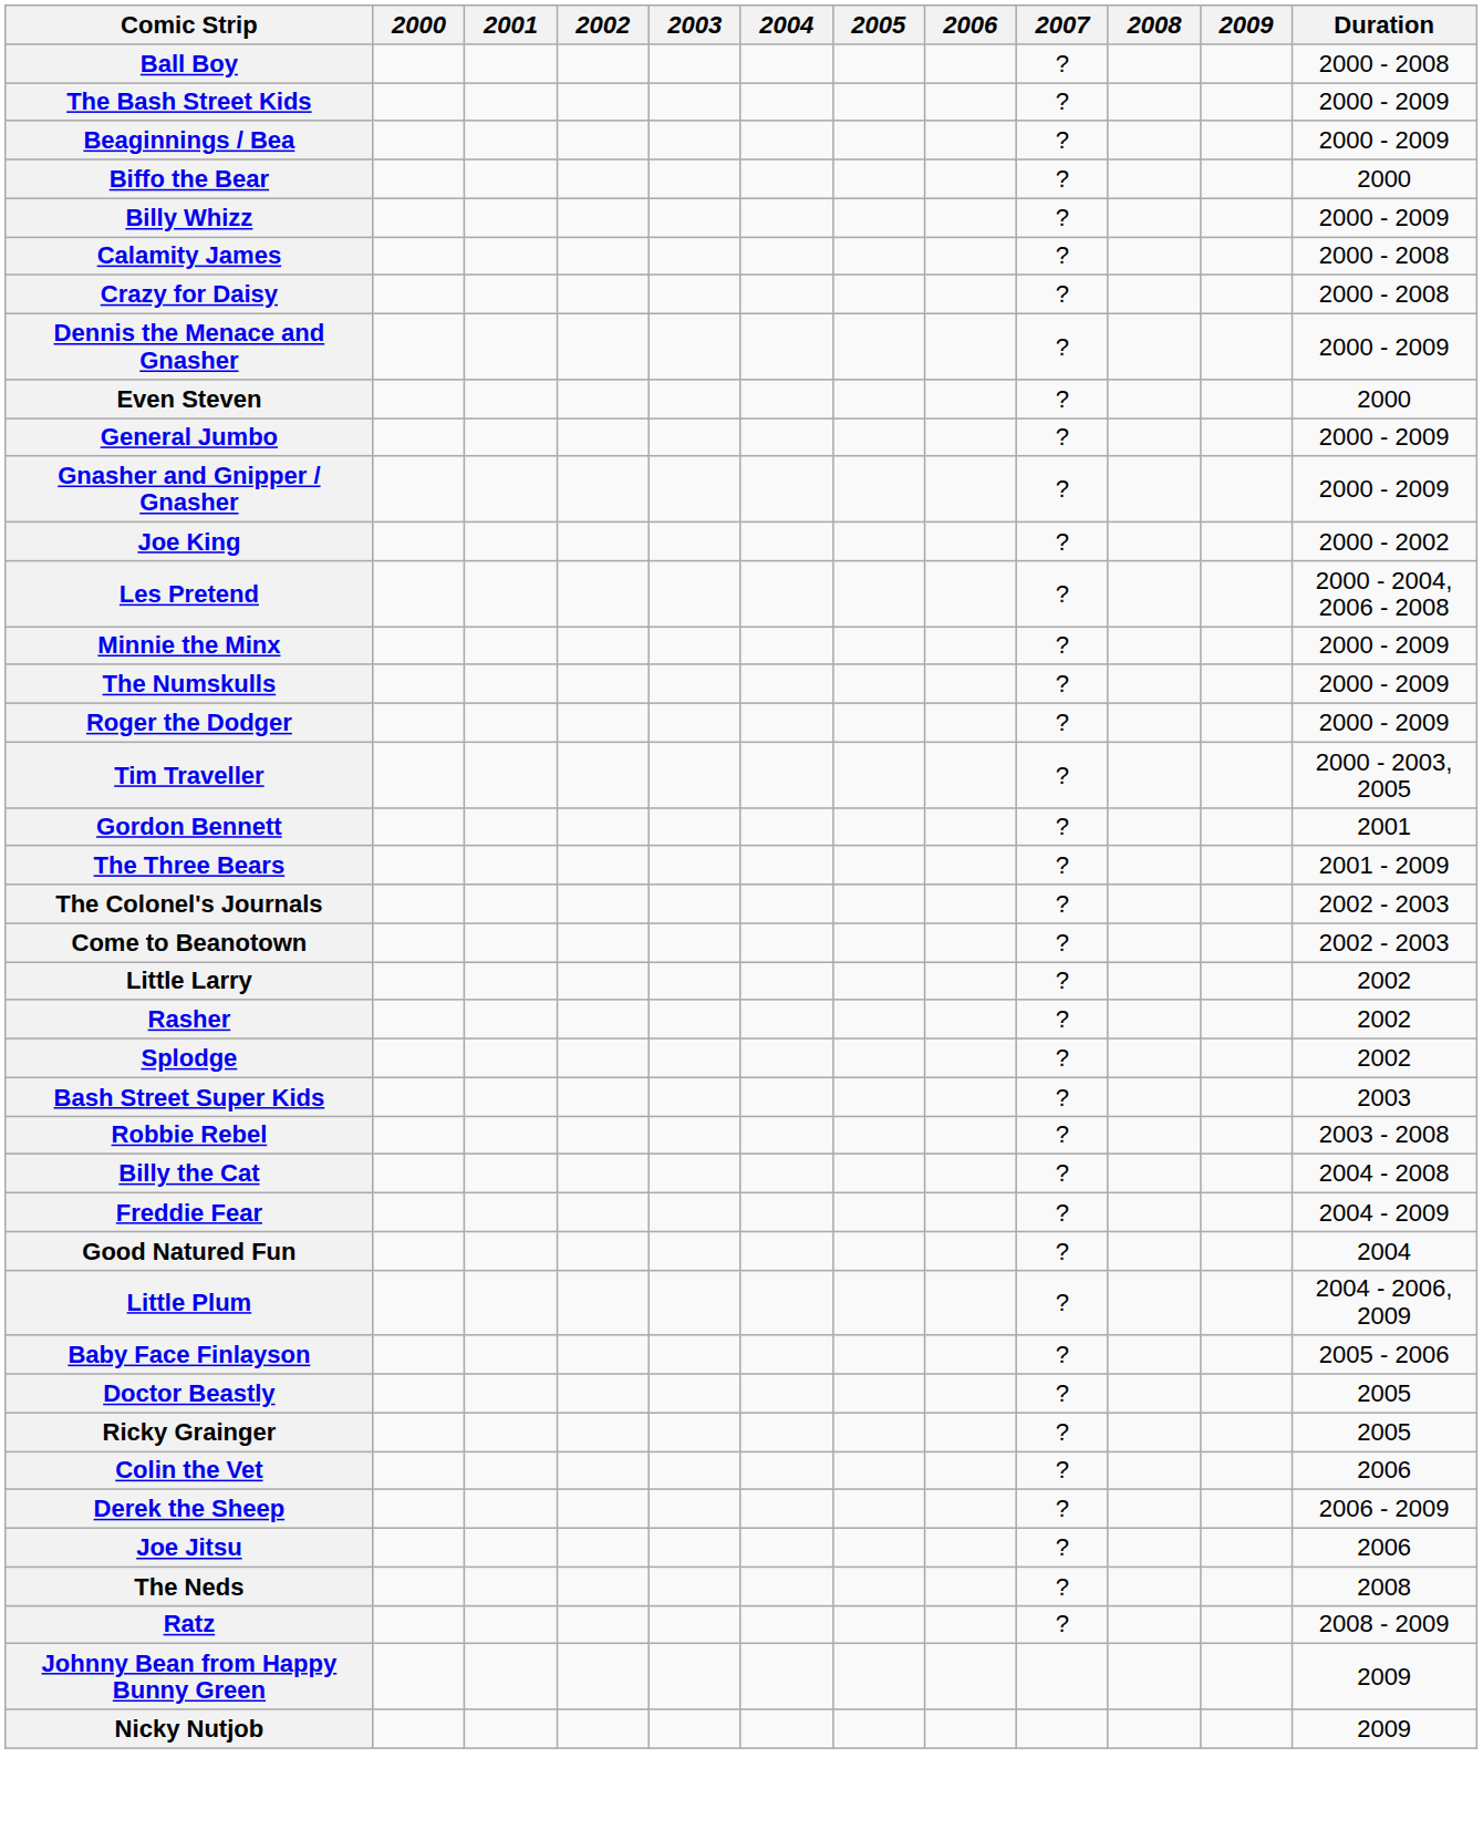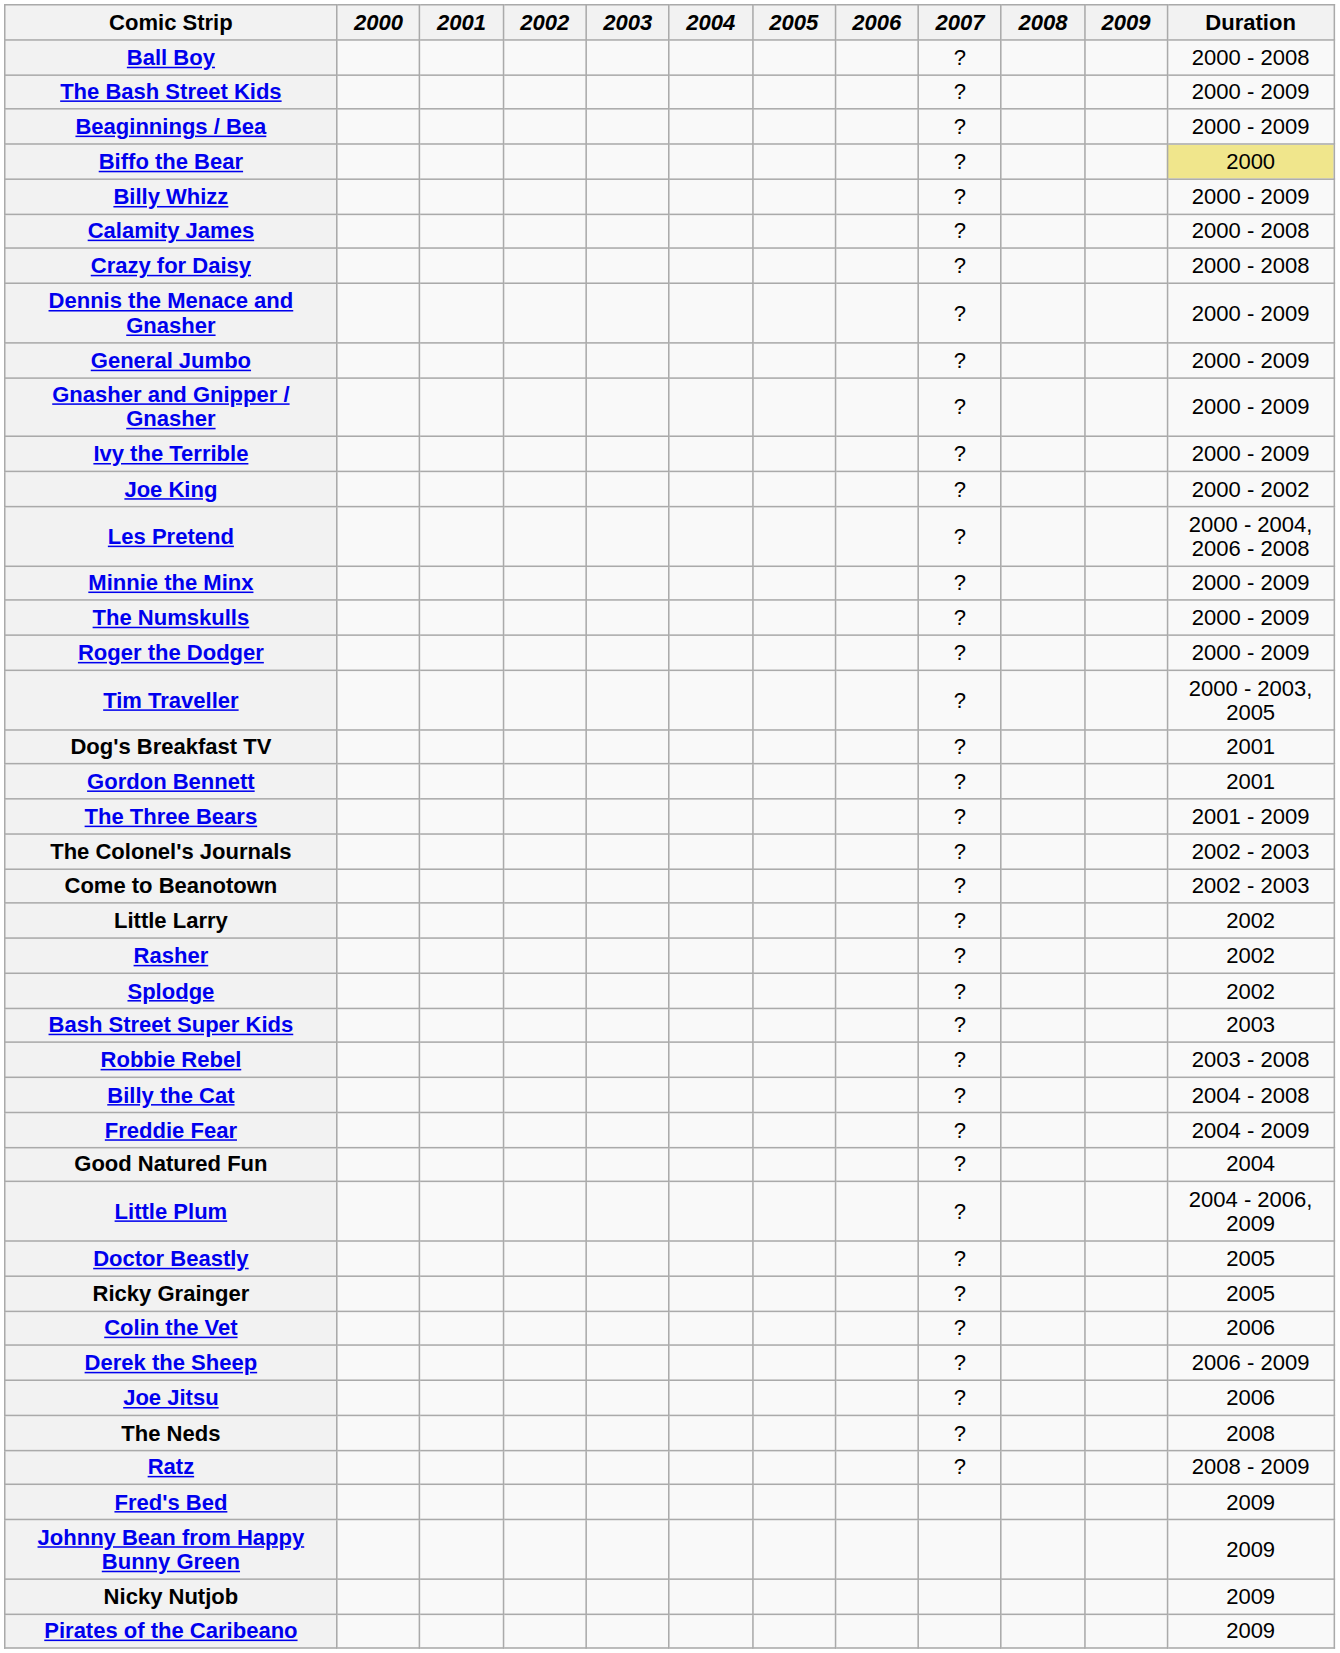 <table class="wikitable unsortable" style="text-align:center;font-size:90%;">
 <tr>
 <th width="20%">Comic Strip</th>
 <th width="5%"><em>2000</em></th>
 <th width="5%"><em>2001</em></th>
 <th width="5%"><em>2002</em></th>
 <th width="5%"><em>2003</em></th>
 <th width="5%"><em>2004</em></th>
 <th width="5%"><em>2005</em></th>
 <th width="5%"><em>2006</em></th>
 <th width="5%"><em>2007</em></th>
 <th width="5%"><em>2008</em></th>
 <th width="5%"><em>2009</em></th>
 <th width="10%">Duration</th>
 </tr>
 <tr>
 <th><a href='#'>Ball Boy</a></th>
 <td></td>
 <td></td>
 <td></td>
 <td></td>
 <td></td>
 <td></td>
 <td></td>
 <td>?</td>
 <td></td>
 <td></td>
 <td>2000 - 2008</td>
 </tr>
 <tr>
 <th><a href='#'>The Bash Street Kids</a></th>
 <td></td>
 <td></td>
 <td></td>
 <td></td>
 <td></td>
 <td></td>
 <td></td>
 <td>?</td>
 <td></td>
 <td></td>
 <td>2000 - 2009</td>
 </tr>
 <tr>
 <th><a href='#'>Beaginnings / Bea</a></th>
 <td></td>
 <td></td>
 <td></td>
 <td></td>
 <td></td>
 <td></td>
 <td></td>
 <td>?</td>
 <td></td>
 <td></td>
 <td>2000 - 2009</td>
 </tr>
 <tr>
 <th><a href='#'>Biffo the Bear</a></th>
 <td></td>
 <td></td>
 <td></td>
 <td></td>
 <td></td>
 <td></td>
 <td></td>
 <td>?</td>
 <td></td>
 <td></td>
-<td>2000</td>
+<td style="background: khaki;">2000</td>
 </tr>
 <tr>
 <th><a href='#'>Billy Whizz</a></th>
 <td></td>
 <td></td>
 <td></td>
 <td></td>
 <td></td>
 <td></td>
 <td></td>
 <td>?</td>
 <td></td>
 <td></td>
 <td>2000 - 2009</td>
 </tr>
 <tr>
 <th><a href='#'>Calamity James</a></th>
 <td></td>
 <td></td>
 <td></td>
 <td></td>
 <td></td>
 <td></td>
 <td></td>
 <td>?</td>
 <td></td>
 <td></td>
 <td>2000 - 2008</td>
 </tr>
 <tr>
 <th><a href='#'>Crazy for Daisy</a></th>
 <td></td>
 <td></td>
 <td></td>
 <td></td>
 <td></td>
 <td></td>
 <td></td>
 <td>?</td>
 <td></td>
 <td></td>
 <td>2000 - 2008</td>
 </tr>
 <tr>
 <th><a href='#'>Dennis the Menace and Gnasher</a></th>
 <td></td>
 <td></td>
 <td></td>
 <td></td>
 <td></td>
 <td></td>
 <td></td>
 <td>?</td>
 <td></td>
 <td></td>
 <td>2000 - 2009</td>
 </tr>
 <tr>
-<th>Even Steven</th>
-<td></td>
-<td></td>
-<td></td>
-<td></td>
-<td></td>
-<td></td>
-<td></td>
-<td>?</td>
-<td></td>
-<td></td>
-<td>2000</td>
-</tr>
-<tr>
 <th><a href='#'>General Jumbo</a></th>
 <td></td>
 <td></td>
 <td></td>
 <td></td>
 <td></td>
 <td></td>
 <td></td>
 <td>?</td>
 <td></td>
 <td></td>
 <td>2000 - 2009</td>
 </tr>
 <tr>
 <th><a href='#'>Gnasher and Gnipper / Gnasher</a></th>
+<td></td>
+<td></td>
+<td></td>
+<td></td>
+<td></td>
+<td></td>
+<td></td>
+<td>?</td>
+<td></td>
+<td></td>
+<td>2000 - 2009</td>
+</tr>
+<tr>
+<th><a href='#'>Ivy the Terrible</a></th>
 <td></td>
 <td></td>
 <td></td>
 <td></td>
 <td></td>
 <td></td>
 <td></td>
 <td>?</td>
 <td></td>
 <td></td>
 <td>2000 - 2009</td>
 </tr>
 <tr>
 <th><a href='#'>Joe King</a></th>
 <td></td>
 <td></td>
 <td></td>
 <td></td>
 <td></td>
 <td></td>
 <td></td>
 <td>?</td>
 <td></td>
 <td></td>
 <td>2000 - 2002</td>
 </tr>
 <tr>
 <th><a href='#'>Les Pretend</a></th>
 <td></td>
 <td></td>
 <td></td>
 <td></td>
 <td></td>
 <td></td>
 <td></td>
 <td>?</td>
 <td></td>
 <td></td>
 <td>2000 - 2004, 2006 - 2008</td>
 </tr>
 <tr>
 <th><a href='#'>Minnie the Minx</a></th>
 <td></td>
 <td></td>
 <td></td>
 <td></td>
 <td></td>
 <td></td>
 <td></td>
 <td>?</td>
 <td></td>
 <td></td>
 <td>2000 - 2009</td>
 </tr>
 <tr>
 <th><a href='#'>The Numskulls</a></th>
 <td></td>
 <td></td>
 <td></td>
 <td></td>
 <td></td>
 <td></td>
 <td></td>
 <td>?</td>
 <td></td>
 <td></td>
 <td>2000 - 2009</td>
 </tr>
 <tr>
 <th><a href='#'>Roger the Dodger</a></th>
 <td></td>
 <td></td>
 <td></td>
 <td></td>
 <td></td>
 <td></td>
 <td></td>
 <td>?</td>
 <td></td>
 <td></td>
 <td>2000 - 2009</td>
 </tr>
 <tr>
 <th><a href='#'>Tim Traveller</a></th>
 <td></td>
 <td></td>
 <td></td>
 <td></td>
 <td></td>
 <td></td>
 <td></td>
 <td>?</td>
 <td></td>
 <td></td>
 <td>2000 - 2003, 2005</td>
+</tr>
+<tr>
+<th>Dog's Breakfast TV</th>
+<td></td>
+<td></td>
+<td></td>
+<td></td>
+<td></td>
+<td></td>
+<td></td>
+<td>?</td>
+<td></td>
+<td></td>
+<td>2001</td>
 </tr>
 <tr>
 <th><a href='#'>Gordon Bennett</a></th>
 <td></td>
 <td></td>
 <td></td>
 <td></td>
 <td></td>
 <td></td>
 <td></td>
 <td>?</td>
 <td></td>
 <td></td>
 <td>2001</td>
 </tr>
 <tr>
 <th><a href='#'>The Three Bears</a></th>
 <td></td>
 <td></td>
 <td></td>
 <td></td>
 <td></td>
 <td></td>
 <td></td>
 <td>?</td>
 <td></td>
 <td></td>
 <td>2001 - 2009</td>
 </tr>
 <tr>
 <th>The Colonel's Journals</th>
 <td></td>
 <td></td>
 <td></td>
 <td></td>
 <td></td>
 <td></td>
 <td></td>
 <td>?</td>
 <td></td>
 <td></td>
 <td>2002 - 2003</td>
 </tr>
 <tr>
 <th>Come to Beanotown</th>
 <td></td>
 <td></td>
 <td></td>
 <td></td>
 <td></td>
 <td></td>
 <td></td>
 <td>?</td>
 <td></td>
 <td></td>
 <td>2002 - 2003</td>
 </tr>
 <tr>
 <th>Little Larry</th>
 <td></td>
 <td></td>
 <td></td>
 <td></td>
 <td></td>
 <td></td>
 <td></td>
 <td>?</td>
 <td></td>
 <td></td>
 <td>2002</td>
 </tr>
 <tr>
 <th><a href='#'>Rasher</a></th>
 <td></td>
 <td></td>
 <td></td>
 <td></td>
 <td></td>
 <td></td>
 <td></td>
 <td>?</td>
 <td></td>
 <td></td>
 <td>2002</td>
 </tr>
 <tr>
 <th><a href='#'>Splodge</a></th>
 <td></td>
 <td></td>
 <td></td>
 <td></td>
 <td></td>
 <td></td>
 <td></td>
 <td>?</td>
 <td></td>
 <td></td>
 <td>2002</td>
 </tr>
 <tr>
 <th><a href='#'>Bash Street Super Kids</a></th>
 <td></td>
 <td></td>
 <td></td>
 <td></td>
 <td></td>
 <td></td>
 <td></td>
 <td>?</td>
 <td></td>
 <td></td>
 <td>2003</td>
 </tr>
 <tr>
 <th><a href='#'>Robbie Rebel</a></th>
 <td></td>
 <td></td>
 <td></td>
 <td></td>
 <td></td>
 <td></td>
 <td></td>
 <td>?</td>
 <td></td>
 <td></td>
 <td>2003 - 2008</td>
 </tr>
 <tr>
 <th><a href='#'>Billy the Cat</a></th>
 <td></td>
 <td></td>
 <td></td>
 <td></td>
 <td></td>
 <td></td>
 <td></td>
 <td>?</td>
 <td></td>
 <td></td>
 <td>2004 - 2008</td>
 </tr>
 <tr>
 <th><a href='#'>Freddie Fear</a></th>
 <td></td>
 <td></td>
 <td></td>
 <td></td>
 <td></td>
 <td></td>
 <td></td>
 <td>?</td>
 <td></td>
 <td></td>
 <td>2004 - 2009</td>
 </tr>
 <tr>
 <th>Good Natured Fun</th>
 <td></td>
 <td></td>
 <td></td>
 <td></td>
 <td></td>
 <td></td>
 <td></td>
 <td>?</td>
 <td></td>
 <td></td>
 <td>2004</td>
 </tr>
 <tr>
 <th><a href='#'>Little Plum</a></th>
 <td></td>
 <td></td>
 <td></td>
 <td></td>
 <td></td>
 <td></td>
 <td></td>
 <td>?</td>
 <td></td>
 <td></td>
 <td>2004 - 2006, 2009</td>
 </tr>
 <tr>
-<th><a href='#'>Baby Face Finlayson</a></th>
-<td></td>
-<td></td>
-<td></td>
-<td></td>
-<td></td>
-<td></td>
-<td></td>
-<td>?</td>
-<td></td>
-<td></td>
-<td>2005 - 2006</td>
-</tr>
-<tr>
 <th><a href='#'>Doctor Beastly</a></th>
 <td></td>
 <td></td>
 <td></td>
 <td></td>
 <td></td>
 <td></td>
 <td></td>
 <td>?</td>
 <td></td>
 <td></td>
 <td>2005</td>
 </tr>
 <tr>
 <th>Ricky Grainger</th>
 <td></td>
 <td></td>
 <td></td>
 <td></td>
 <td></td>
 <td></td>
 <td></td>
 <td>?</td>
 <td></td>
 <td></td>
 <td>2005</td>
 </tr>
 <tr>
 <th><a href='#'>Colin the Vet</a></th>
 <td></td>
 <td></td>
 <td></td>
 <td></td>
 <td></td>
 <td></td>
 <td></td>
 <td>?</td>
 <td></td>
 <td></td>
 <td>2006</td>
 </tr>
 <tr>
 <th><a href='#'>Derek the Sheep</a></th>
 <td></td>
 <td></td>
 <td></td>
 <td></td>
 <td></td>
 <td></td>
 <td></td>
 <td>?</td>
 <td></td>
 <td></td>
 <td>2006 - 2009</td>
 </tr>
 <tr>
 <th><a href='#'>Joe Jitsu</a></th>
 <td></td>
 <td></td>
 <td></td>
 <td></td>
 <td></td>
 <td></td>
 <td></td>
 <td>?</td>
 <td></td>
 <td></td>
 <td>2006</td>
 </tr>
 <tr>
 <th>The Neds</th>
 <td></td>
 <td></td>
 <td></td>
 <td></td>
 <td></td>
 <td></td>
 <td></td>
 <td>?</td>
 <td></td>
 <td></td>
 <td>2008</td>
 </tr>
 <tr>
 <th><a href='#'>Ratz</a></th>
 <td></td>
 <td></td>
 <td></td>
 <td></td>
 <td></td>
 <td></td>
 <td></td>
 <td>?</td>
 <td></td>
 <td></td>
 <td>2008 - 2009</td>
 </tr>
 <tr>
+<th><a href='#'>Fred's Bed</a></th>
+<td></td>
+<td></td>
+<td></td>
+<td></td>
+<td></td>
+<td></td>
+<td></td>
+<td></td>
+<td></td>
+<td></td>
+<td>2009</td>
+</tr>
+<tr>
 <th><a href='#'>Johnny Bean from Happy Bunny Green</a></th>
 <td></td>
 <td></td>
 <td></td>
 <td></td>
 <td></td>
 <td></td>
 <td></td>
 <td></td>
 <td></td>
 <td></td>
 <td>2009</td>
 </tr>
 <tr>
 <th>Nicky Nutjob</th>
 <td></td>
 <td></td>
 <td></td>
 <td></td>
 <td></td>
 <td></td>
 <td></td>
 <td></td>
 <td></td>
 <td></td>
 <td>2009</td>
 </tr>
+<tr>
+<th><a href='#'>Pirates of the Caribeano</a></th>
+<td></td>
+<td></td>
+<td></td>
+<td></td>
+<td></td>
+<td></td>
+<td></td>
+<td></td>
+<td></td>
+<td></td>
+<td>2009</td>
+</tr>
 </table>
